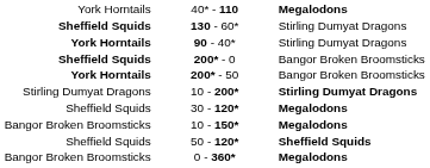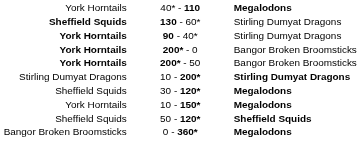 <table width="100%" cellspacing="1">
 <tr>
 <th width="20%"></th>
 <th width="12%"></th>
 <th width="20%"></th>
 <th></th>
 </tr>
 <tr>
 </tr>
 <tr style="font-size:90%">
 <td align="right">York Horntails</td>
 <td align="center">40* - <strong>110</strong></td>
 <td><strong>Megalodons</strong></td>
 </tr>
 <tr>
 </tr>
 <tr style="font-size:90%">
 <td align="right"><strong>Sheffield Squids</strong></td>
 <td align="center"><strong>130</strong> - 60*</td>
 <td>Stirling Dumyat Dragons</td>
 </tr>
 <tr>
 </tr>
 <tr style="font-size:90%">
 <td align="right"><strong>York Horntails</strong></td>
 <td align="center"><strong>90</strong> - 40*</td>
 <td>Stirling Dumyat Dragons</td>
 </tr>
 <tr>
 </tr>
 <tr style="font-size:90%">
-<td align="right"><strong>Sheffield Squids</strong></td>
+<td align="right"><strong>York Horntails</strong></td>
 <td align="center"><strong>200*</strong> - 0</td>
 <td>Bangor Broken Broomsticks</td>
 </tr>
 <tr>
 </tr>
 <tr style="font-size:90%">
 <td align="right"><strong>York Horntails</strong></td>
 <td align="center"><strong>200*</strong> - 50</td>
 <td>Bangor Broken Broomsticks</td>
 </tr>
 <tr>
 </tr>
 <tr style="font-size:90%">
 <td align="right">Stirling Dumyat Dragons</td>
 <td align="center">10 - <strong>200*</strong></td>
 <td><strong>Stirling Dumyat Dragons</strong></td>
 </tr>
 <tr>
 </tr>
 <tr style="font-size:90%">
 <td align="right">Sheffield Squids</td>
 <td align="center">30 - <strong>120*</strong></td>
 <td><strong>Megalodons</strong></td>
 </tr>
 <tr>
 </tr>
 <tr style="font-size:90%">
-<td align="right">Bangor Broken Broomsticks</td>
+<td align="right">York Horntails</td>
 <td align="center">10 - <strong>150*</strong></td>
 <td><strong>Megalodons</strong></td>
 </tr>
 <tr>
 </tr>
 <tr style="font-size:90%">
 <td align="right">Sheffield Squids</td>
 <td align="center">50 - <strong>120*</strong></td>
 <td><strong>Sheffield Squids</strong></td>
 </tr>
 <tr>
 </tr>
 <tr style="font-size:90%">
 <td align="right">Bangor Broken Broomsticks</td>
 <td align="center">0 - <strong>360*</strong></td>
 <td><strong>Megalodons</strong></td>
 </tr>
 </table>
